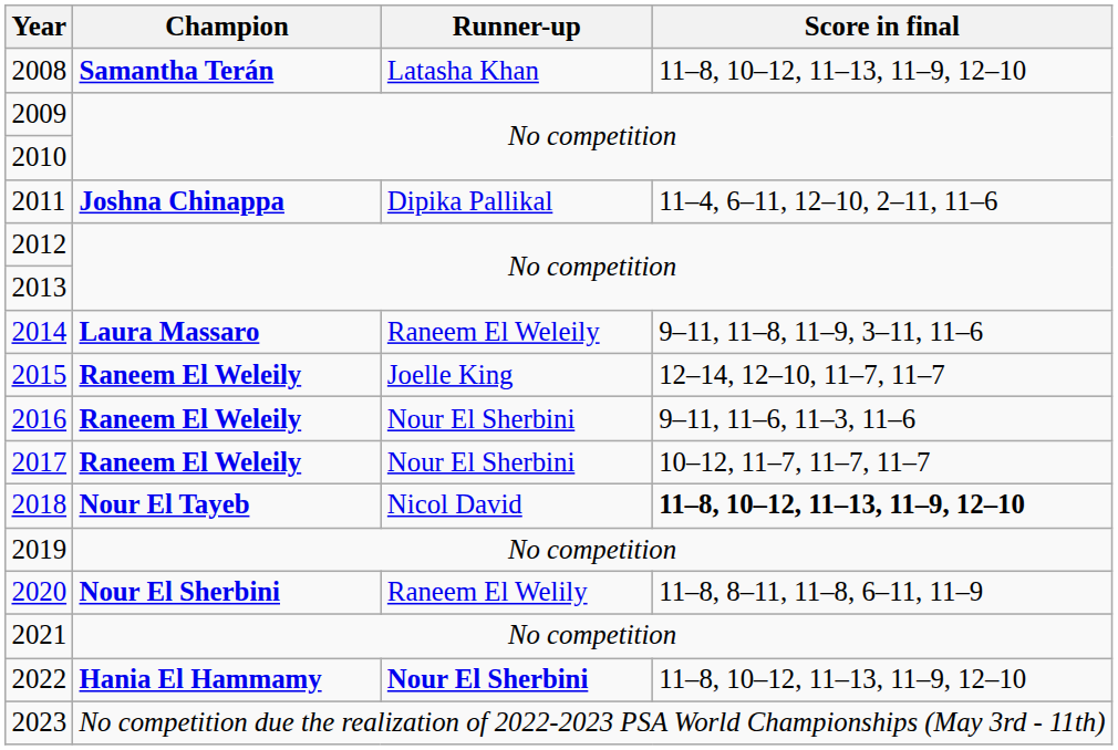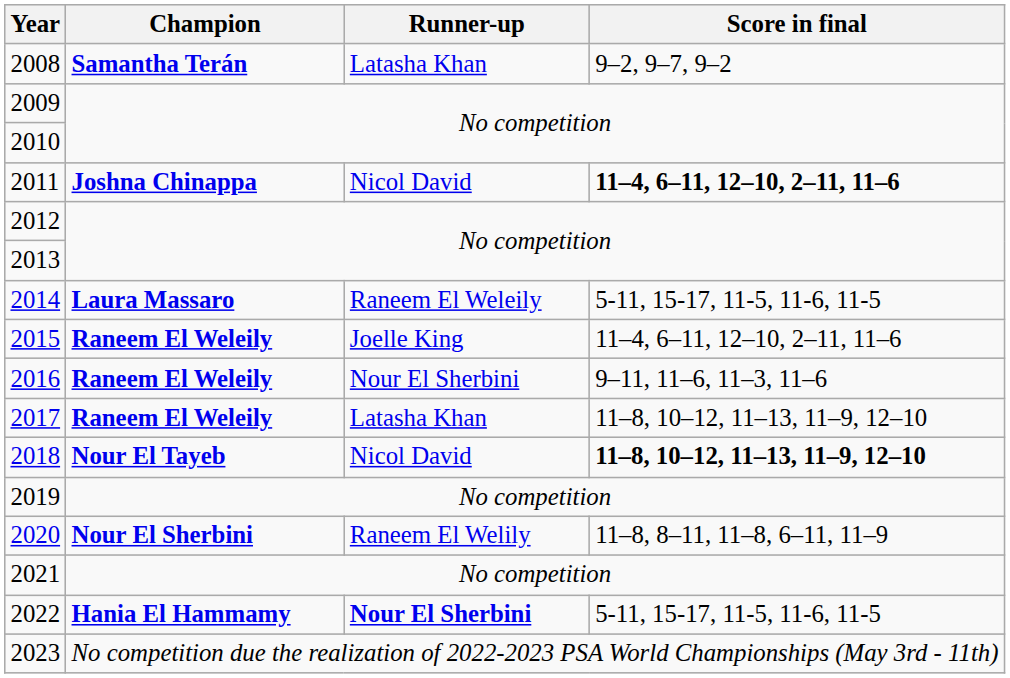 <table class="wikitable">
 <tr>
 <th>Year</th>
 <th>Champion</th>
 <th>Runner-up</th>
 <th>Score in final</th>
 </tr>
 <tr>
 <td>2008</td>
 <td> <strong><a href='#'>Samantha Terán</a></strong></td>
 <td> <a href='#'>Latasha Khan</a></td>
-<td>11–8, 10–12, 11–13, 11–9, 12–10</td>
+<td>9–2, 9–7, 9–2</td>
 </tr>
 <tr>
 <td>2009</td>
 <td rowspan="2" colspan="3" align="center"><em>No competition</em></td>
 </tr>
 <tr>
 <td>2010</td>
 </tr>
 <tr>
 <td>2011</td>
 <td> <strong><a href='#'>Joshna Chinappa</a></strong></td>
-<td> <a href='#'>Dipika Pallikal</a></td>
-<td>11–4, 6–11, 12–10, 2–11, 11–6</td>
+<td> <a href='#'>Nicol David</a></td>
+<td><strong>11–4, 6–11, 12–10, 2–11, 11–6</strong></td>
 </tr>
 <tr>
 <td>2012</td>
 <td rowspan="2" colspan="3" align="center"><em>No competition</em></td>
 </tr>
 <tr>
 <td>2013</td>
 </tr>
 <tr>
 <td><a href='#'>2014</a></td>
 <td> <strong><a href='#'>Laura Massaro</a></strong></td>
 <td> <a href='#'>Raneem El Weleily</a></td>
-<td>9–11, 11–8, 11–9, 3–11, 11–6</td>
+<td>5-11, 15-17, 11-5, 11-6, 11-5</td>
 </tr>
 <tr>
 <td><a href='#'>2015</a></td>
 <td> <strong><a href='#'>Raneem El Weleily</a></strong></td>
 <td> <a href='#'>Joelle King</a></td>
-<td>12–14, 12–10, 11–7, 11–7</td>
+<td>11–4, 6–11, 12–10, 2–11, 11–6</td>
 </tr>
 <tr>
 <td><a href='#'>2016</a></td>
 <td> <strong><a href='#'>Raneem El Weleily</a></strong></td>
 <td> <a href='#'>Nour El Sherbini</a></td>
 <td>9–11, 11–6, 11–3, 11–6</td>
 </tr>
 <tr>
 <td><a href='#'>2017</a></td>
 <td> <strong><a href='#'>Raneem El Weleily</a></strong></td>
-<td> <a href='#'>Nour El Sherbini</a></td>
-<td>10–12, 11–7, 11–7, 11–7</td>
+<td> <a href='#'>Latasha Khan</a></td>
+<td>11–8, 10–12, 11–13, 11–9, 12–10</td>
 </tr>
 <tr>
 <td><a href='#'>2018</a></td>
 <td> <strong><a href='#'>Nour El Tayeb</a></strong></td>
 <td> <a href='#'>Nicol David</a></td>
 <td><strong>11–8, 10–12, 11–13, 11–9, 12–10</strong></td>
 </tr>
 <tr>
 <td>2019</td>
 <td colspan="3" align="center"><em>No competition</em></td>
 </tr>
 <tr>
 <td><a href='#'>2020</a></td>
 <td> <strong><a href='#'>Nour El Sherbini</a></strong></td>
 <td> <a href='#'>Raneem El Welily</a></td>
 <td>11–8, 8–11, 11–8, 6–11, 11–9</td>
 </tr>
 <tr>
 <td>2021</td>
 <td colspan="3" align="center"><em>No competition</em></td>
 </tr>
 <tr>
 <td>2022</td>
 <td> <strong><a href='#'>Hania El Hammamy</a></strong></td>
 <td> <strong><a href='#'>Nour El Sherbini</a></strong></td>
-<td>11–8, 10–12, 11–13, 11–9, 12–10</td>
+<td>5-11, 15-17, 11-5, 11-6, 11-5</td>
 </tr>
 <tr>
 <td>2023</td>
 <td colspan="3"><em>No competition due the realization of 2022-2023 PSA World Championships (May 3rd - 11th)</em></td>
 </tr>
 </table>
